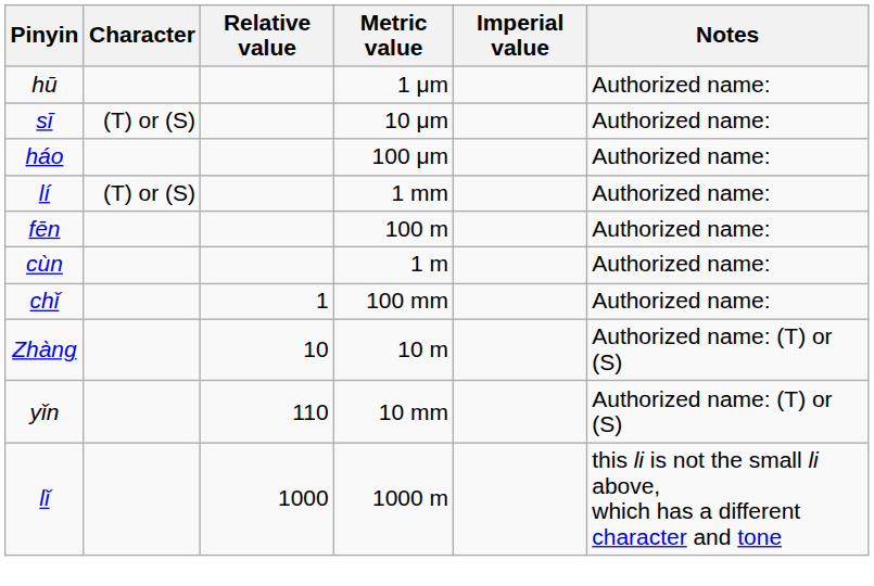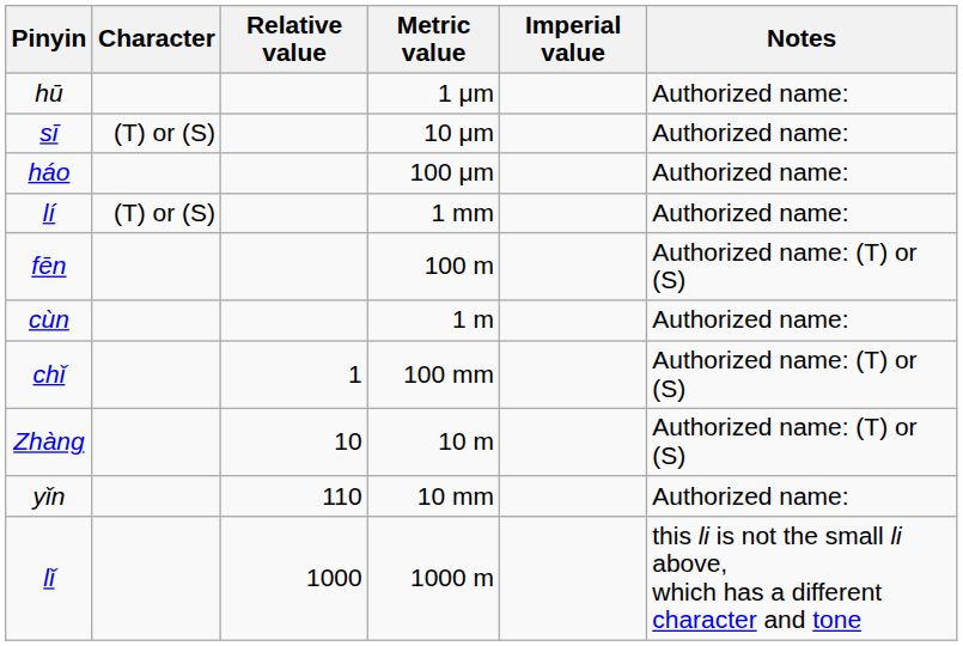 <table class="wikitable">
 <tr>
 <th>Pinyin</th>
 <th>Character</th>
 <th>Relative value</th>
 <th>Metric value</th>
 <th>Imperial value</th>
 <th>Notes</th>
 </tr>
 <tr align=right>
 <td align=center><em>hū</em></td>
 <td></td>
 <td></td>
 <td>1 μm</td>
 <td></td>
 <td align=left>Authorized name: </td>
 </tr>
 <tr align=right>
 <td align=center><em><a href='#'>sī</a></em></td>
 <td> (T) or  (S)</td>
 <td></td>
 <td>10 μm</td>
 <td></td>
 <td align=left>Authorized name: </td>
 </tr>
 <tr align=right>
 <td align=center><em><a href='#'>háo</a></em></td>
 <td></td>
 <td></td>
 <td>100 μm</td>
 <td></td>
 <td align=left>Authorized name: </td>
 </tr>
 <tr align=right>
 <td align=center><em><a href='#'>lí</a></em></td>
 <td> (T) or  (S)</td>
 <td></td>
 <td>1 mm</td>
 <td></td>
 <td align=left>Authorized name: </td>
 </tr>
 <tr align=right>
 <td align=center><em><a href='#'>fēn</a></em></td>
 <td></td>
 <td></td>
 <td>100 m</td>
 <td></td>
-<td align=left>Authorized name: </td>
+<td align=left>Authorized name: (T) or (S)</td>
 </tr>
 <tr align=right>
 <td align=center><em><a href='#'>cùn</a></em></td>
 <td></td>
 <td></td>
 <td>1 m</td>
 <td></td>
 <td align=left>Authorized name: </td>
 </tr>
 <tr align=right>
 <td align=center><em><a href='#'>chǐ</a></em></td>
 <td></td>
 <td>1</td>
 <td>100 mm</td>
 <td></td>
-<td align=left>Authorized name: </td>
+<td align=left>Authorized name:  (T) or  (S)</td>
 </tr>
 <tr align=right>
 <td align=center><em><a href='#'>Zhàng</a></em></td>
 <td></td>
 <td>10</td>
 <td>10 m</td>
 <td></td>
 <td align=left>Authorized name:  (T) or  (S)</td>
 </tr>
 <tr align=right>
 <td align=center><em>yǐn</em></td>
 <td></td>
 <td>110</td>
 <td>10 mm</td>
 <td></td>
-<td align=left>Authorized name:  (T) or  (S)</td>
+<td align=left>Authorized name: </td>
 </tr>
 <tr align=right>
 <td align=center><em><a href='#'>lǐ</a></em></td>
 <td></td>
 <td>1000</td>
 <td>1000 m</td>
 <td></td>
 <td align=left>this <em>li</em> is not the small <em>li</em> above,<br> which has a different <a href='#'>character</a> and <a href='#'>tone</a></td>
 </tr>
 </table>
